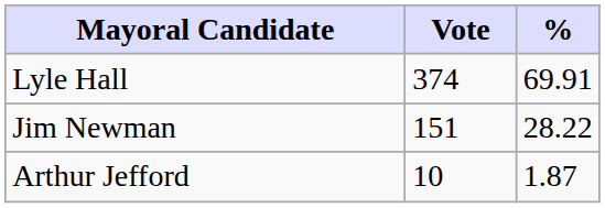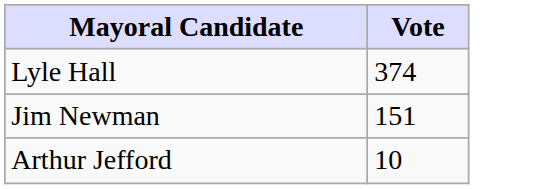 <table class="wikitable">
 <tr>
 <th style="background:#ddf; width:200px;">Mayoral Candidate </th>
 <th style="background:#ddf; width:50px;">Vote</th>
-<th style="background:#ddf; width:30px;">%</th>
 </tr>
 <tr>
 <td>Lyle Hall</td>
 <td>374</td>
-<td>69.91</td>
 </tr>
 <tr>
 <td>Jim Newman</td>
 <td>151</td>
-<td>28.22</td>
 </tr>
 <tr>
 <td>Arthur Jefford</td>
 <td>10</td>
-<td>1.87</td>
 </tr>
 </table>
